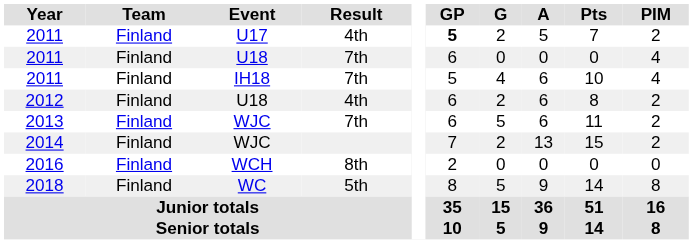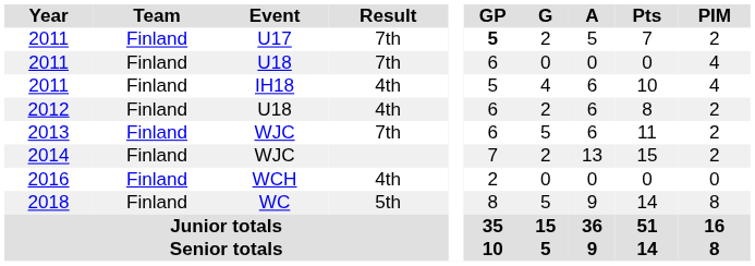 <table border="0" cellpadding="1" cellspacing="0" style="text-align:center; width:40em">
 <tr ALIGN="center" bgcolor="#e0e0e0">
 <th>Year</th>
 <th>Team</th>
 <th>Event</th>
 <th>Result</th>
 <th rowspan="99" bgcolor="#ffffff"> </th>
 <th>GP</th>
 <th>G</th>
 <th>A</th>
 <th>Pts</th>
 <th>PIM</th>
 </tr>
 <tr>
 <td><a href='#'>2011</a></td>
 <td><a href='#'>Finland</a></td>
 <td><a href='#'>U17</a></td>
-<td>4th</td>
+<td>7th</td>
 <td><strong>5</strong></td>
 <td>2</td>
 <td>5</td>
 <td>7</td>
 <td>2</td>
 </tr>
 <tr bgcolor="#f0f0f0">
 <td><a href='#'>2011</a></td>
 <td>Finland</td>
 <td><a href='#'>U18</a></td>
 <td>7th</td>
 <td>6</td>
 <td>0</td>
 <td>0</td>
 <td>0</td>
 <td>4</td>
 </tr>
 <tr>
 <td><a href='#'>2011</a></td>
 <td>Finland</td>
 <td><a href='#'>IH18</a></td>
-<td>7th</td>
+<td>4th</td>
 <td>5</td>
 <td>4</td>
 <td>6</td>
 <td>10</td>
 <td>4</td>
 </tr>
 <tr bgcolor="#f0f0f0">
 <td><a href='#'>2012</a></td>
 <td>Finland</td>
 <td>U18</td>
 <td>4th</td>
 <td>6</td>
 <td>2</td>
 <td>6</td>
 <td>8</td>
 <td>2</td>
 </tr>
 <tr>
 <td><a href='#'>2013</a></td>
 <td><a href='#'>Finland</a></td>
 <td><a href='#'>WJC</a></td>
 <td>7th</td>
 <td>6</td>
 <td>5</td>
 <td>6</td>
 <td>11</td>
 <td>2</td>
 </tr>
 <tr bgcolor="#f0f0f0">
 <td><a href='#'>2014</a></td>
 <td>Finland</td>
 <td>WJC</td>
 <td></td>
 <td>7</td>
 <td>2</td>
 <td>13</td>
 <td>15</td>
 <td>2</td>
 </tr>
 <tr>
 <td><a href='#'>2016</a></td>
 <td><a href='#'>Finland</a></td>
 <td><a href='#'>WCH</a></td>
-<td>8th</td>
+<td>4th</td>
 <td>2</td>
 <td>0</td>
 <td>0</td>
 <td>0</td>
 <td>0</td>
 </tr>
 <tr bgcolor="#f0f0f0">
 <td><a href='#'>2018</a></td>
 <td>Finland</td>
 <td><a href='#'>WC</a></td>
 <td>5th</td>
 <td>8</td>
 <td>5</td>
 <td>9</td>
 <td>14</td>
 <td>8</td>
 </tr>
 <tr bgcolor="#e0e0e0">
 <th colspan=4>Junior totals</th>
 <th>35</th>
 <th>15</th>
 <th>36</th>
 <th>51</th>
 <th>16</th>
 </tr>
 <tr bgcolor="#e0e0e0">
 <th colspan=4>Senior totals</th>
 <th>10</th>
 <th>5</th>
 <th>9</th>
 <th>14</th>
 <th>8</th>
 </tr>
 </table>
